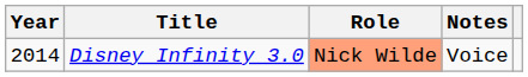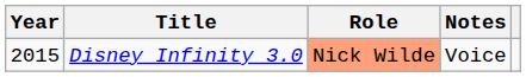 <table class="wikitable">
 <tr>
 <th>Year</th>
 <th>Title</th>
 <th>Role</th>
 <th>Notes</th>
 <th></th>
 </tr>
 <tr>
-<td>2014</td>
+<td>2015</td>
 <td><em><a href='#'>Disney Infinity 3.0</a></em></td>
 <td style="background: lightsalmon;">Nick Wilde</td>
 <td>Voice</td>
 <td></td>
 </tr>
 </table>
